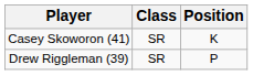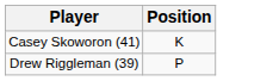 <table class="wikitable">
 <tr>
 <th>Player</th>
-<th>Class</th>
 <th>Position</th>
 </tr>
 <tr style="text-align:center; font-size:10pt;">
 <td>Casey Skoworon (41)</td>
-<td>SR</td>
 <td>K</td>
 </tr>
 <tr style="text-align:center; font-size:10pt;">
 <td>Drew Riggleman (39)</td>
-<td>SR</td>
 <td>P</td>
 </tr>
 </table>
